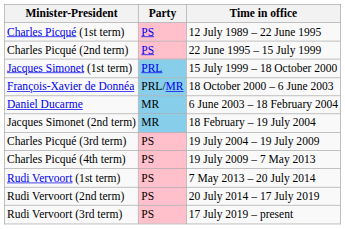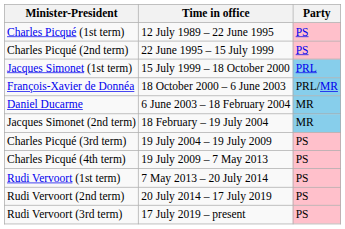 <table class="wikitable">
 <tr>
 <th>Minister-President</th>
+<th>Time in office</th>
 <th>Party</th>
-<th>Time in office</th>
 </tr>
 <tr>
 <td><a href='#'>Charles Picqué</a> (1st term)</td>
+<td>12 July 1989 – 22 June 1995</td>
 <td style="background-color:pink;"><a href='#'>PS</a></td>
-<td>12 July 1989 – 22 June 1995</td>
 </tr>
 <tr>
 <td>Charles Picqué (2nd term)</td>
+<td>22 June 1995 – 15 July 1999</td>
 <td style="background-color:pink;"><a href='#'>PS</a></td>
-<td>22 June 1995 – 15 July 1999</td>
 </tr>
 <tr>
 <td><a href='#'>Jacques Simonet</a> (1st term)</td>
+<td>15 July 1999 – 18 October 2000</td>
 <td style="background-color:skyblue;"><a href='#'>PRL</a></td>
-<td>15 July 1999 – 18 October 2000</td>
 </tr>
 <tr>
 <td><a href='#'>François-Xavier de Donnéa</a></td>
+<td>18 October 2000 – 6 June 2003</td>
 <td style="background-color:skyblue;">PRL/<a href='#'>MR</a></td>
-<td>18 October 2000 – 6 June 2003</td>
 </tr>
 <tr>
 <td><a href='#'>Daniel Ducarme</a></td>
+<td>6 June 2003 – 18 February 2004</td>
 <td style="background-color:skyblue;">MR</td>
-<td>6 June 2003 – 18 February 2004</td>
 </tr>
 <tr>
 <td>Jacques Simonet (2nd term)</td>
+<td>18 February – 19 July 2004</td>
 <td style="background-color:skyblue;">MR</td>
-<td>18 February – 19 July 2004</td>
 </tr>
 <tr>
 <td>Charles Picqué (3rd term)</td>
+<td>19 July 2004 – 19 July 2009</td>
 <td style="background-color:pink;">PS</td>
-<td>19 July 2004 – 19 July 2009</td>
 </tr>
 <tr>
 <td>Charles Picqué (4th term)</td>
+<td>19 July 2009 – 7 May 2013</td>
 <td style="background-color:pink;">PS</td>
-<td>19 July 2009 – 7 May 2013</td>
 </tr>
 <tr>
 <td><a href='#'>Rudi Vervoort</a> (1st term)</td>
+<td>7 May 2013 – 20 July 2014</td>
 <td style="background-color:pink;">PS</td>
-<td>7 May 2013 – 20 July 2014</td>
 </tr>
 <tr>
 <td>Rudi Vervoort (2nd term)</td>
+<td>20 July 2014 – 17 July 2019</td>
 <td style="background-color:pink;">PS</td>
-<td>20 July 2014 – 17 July 2019</td>
 </tr>
 <tr>
 <td>Rudi Vervoort (3rd term)</td>
+<td>17 July 2019 – present</td>
 <td style="background-color:pink;">PS</td>
-<td>17 July 2019 – present</td>
 </tr>
 </table>
